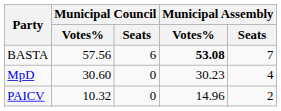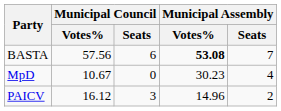 <table class="wikitable sortable" style=text-align:right>
 <tr>
 <th rowspan=2>Party</th>
 <th colspan=2>Municipal Council</th>
 <th colspan=2>Municipal Assembly</th>
 </tr>
 <tr>
 <th>Votes%</th>
 <th>Seats</th>
 <th>Votes%</th>
 <th>Seats</th>
 </tr>
 <tr>
 <td align=left>BASTA</td>
 <td>57.56</td>
 <td>6</td>
 <td><strong>53.08</strong></td>
 <td>7</td>
 </tr>
 <tr>
 <td align=left><a href='#'>MpD</a></td>
-<td>30.60</td>
+<td>10.67</td>
 <td>0</td>
 <td>30.23</td>
 <td>4</td>
 </tr>
 <tr>
 <td align=left><a href='#'>PAICV</a></td>
-<td>10.32</td>
-<td>0</td>
+<td>16.12</td>
+<td>3</td>
 <td>14.96</td>
 <td>2</td>
 </tr>
 </table>
